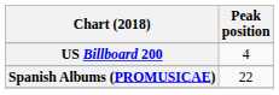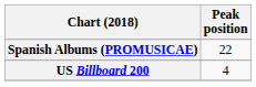 <table class="wikitable sortable plainrowheaders" style="text-align:center">
 <tr>
 <th scope="col">Chart (2018)</th>
 <th scope="col">Peak<br> position</th>
 </tr>
 <tr>
 </tr>
 <tr>
 </tr>
 <tr>
 </tr>
 <tr>
 </tr>
 <tr>
 </tr>
 <tr>
 </tr>
 <tr>
 </tr>
 <tr>
 </tr>
 <tr>
 </tr>
 <tr>
 </tr>
 <tr>
 </tr>
 <tr>
 </tr>
 <tr>
 </tr>
 <tr>
 </tr>
 <tr>
 </tr>
 <tr>
 </tr>
 <tr>
 </tr>
 <tr>
 </tr>
 <tr>
-<th scope="row">US <a href='#'><em>Billboard</em> 200</a></th>
-<td>4</td>
+<th scope="row">Spanish Albums (<a href='#'>PROMUSICAE</a>)</th>
+<td>22</td>
 </tr>
 <tr>
 </tr>
 <tr>
 </tr>
 <tr>
 </tr>
 <tr>
 </tr>
 <tr>
-<th scope="row">Spanish Albums (<a href='#'>PROMUSICAE</a>)</th>
-<td>22</td>
+<th scope="row">US <a href='#'><em>Billboard</em> 200</a></th>
+<td>4</td>
 </tr>
 <tr>
 </tr>
 <tr>
 </tr>
 <tr>
 </tr>
 </table>
